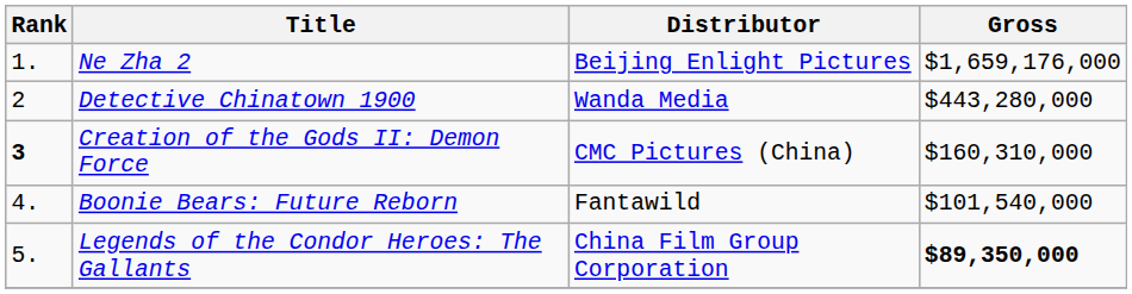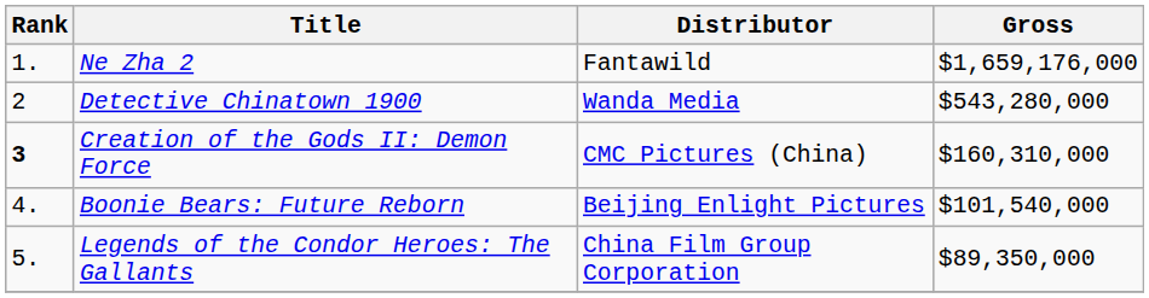 <table class="wikitable sortable" style="margin:auto; margin:auto;">
 <tr>
 <th>Rank</th>
 <th>Title</th>
 <th>Distributor</th>
 <th>Gross</th>
 </tr>
 <tr>
 <td>1.</td>
 <td><em><a href='#'>Ne Zha 2</a></em></td>
-<td><a href='#'>Beijing Enlight Pictures</a></td>
+<td>Fantawild</td>
 <td>$1,659,176,000</td>
 </tr>
 <tr>
 <td>2</td>
 <td><em><a href='#'>Detective Chinatown 1900</a></em></td>
 <td><a href='#'>Wanda Media</a></td>
-<td>$443,280,000</td>
+<td>$543,280,000</td>
 </tr>
 <tr>
 <td><strong>3</strong></td>
 <td><em><a href='#'>Creation of the Gods II: Demon Force</a></em></td>
 <td><a href='#'>CMC Pictures</a> (China)</td>
 <td>$160,310,000</td>
 </tr>
 <tr>
 <td>4.</td>
 <td><em><a href='#'>Boonie Bears: Future Reborn</a></em></td>
-<td>Fantawild</td>
+<td><a href='#'>Beijing Enlight Pictures</a></td>
 <td>$101,540,000</td>
 </tr>
 <tr>
 <td>5.</td>
 <td><em><a href='#'>Legends of the Condor Heroes: The Gallants</a></em></td>
 <td><a href='#'>China Film Group Corporation</a></td>
-<td><strong>$89,350,000</strong></td>
+<td>$89,350,000</td>
 </tr>
 <tr>
 </tr>
 </table>
